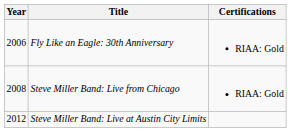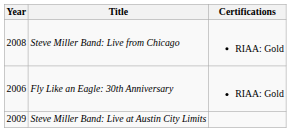 <table class="wikitable">
 <tr>
 <th>Year</th>
 <th>Title</th>
 <th>Certifications</th>
 </tr>
 <tr>
+<td>2008</td>
+<td><em>Steve Miller Band: Live from Chicago</em></td>
+<td><br><ul><li>RIAA: Gold</li></ul></td>
+</tr>
+<tr>
 <td>2006</td>
 <td><em>Fly Like an Eagle: 30th Anniversary</em></td>
 <td><br><ul><li>RIAA: Gold</li></ul></td>
 </tr>
 <tr>
-<td>2008</td>
-<td><em>Steve Miller Band: Live from Chicago</em></td>
-<td><br><ul><li>RIAA: Gold</li></ul></td>
-</tr>
-<tr>
-<td>2012</td>
+<td>2009</td>
 <td><em>Steve Miller Band: Live at Austin City Limits</em></td>
 <td></td>
 </tr>
 </table>
